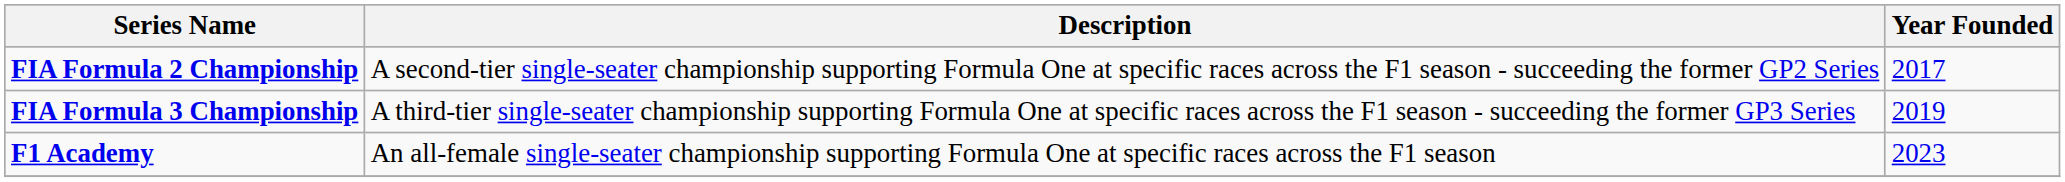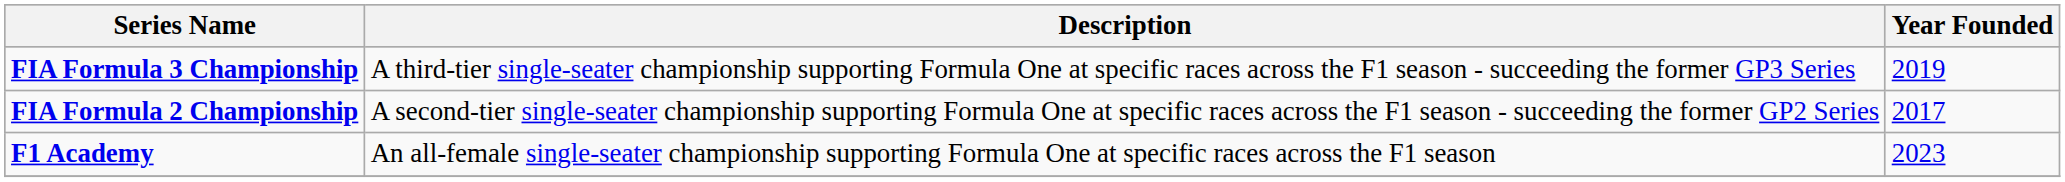 <table class="wikitable">
 <tr>
 <th>Series Name</th>
 <th>Description</th>
 <th>Year Founded</th>
 </tr>
 <tr>
+<td><strong><a href='#'>FIA Formula 3 Championship</a></strong></td>
+<td>A third-tier <a href='#'>single-seater</a> championship supporting Formula One at specific races across the F1 season - succeeding the former <a href='#'>GP3 Series</a></td>
+<td><a href='#'>2019</a></td>
+</tr>
+<tr>
 <td><strong><a href='#'>FIA Formula 2 Championship</a></strong></td>
 <td>A second-tier <a href='#'>single-seater</a> championship supporting Formula One at specific races across the F1 season - succeeding the former <a href='#'>GP2 Series</a></td>
 <td><a href='#'>2017</a></td>
-</tr>
-<tr>
-<td><strong><a href='#'>FIA Formula 3 Championship</a></strong></td>
-<td>A third-tier <a href='#'>single-seater</a> championship supporting Formula One at specific races across the F1 season - succeeding the former <a href='#'>GP3 Series</a></td>
-<td><a href='#'>2019</a></td>
 </tr>
 <tr>
 <td><strong><a href='#'>F1 Academy</a></strong></td>
 <td>An all-female <a href='#'>single-seater</a> championship supporting Formula One at specific races across the F1 season</td>
 <td><a href='#'>2023</a></td>
 </tr>
 <tr>
 </tr>
 </table>
